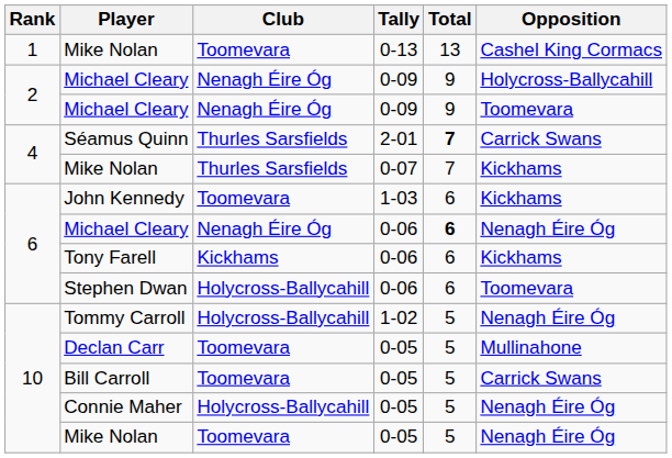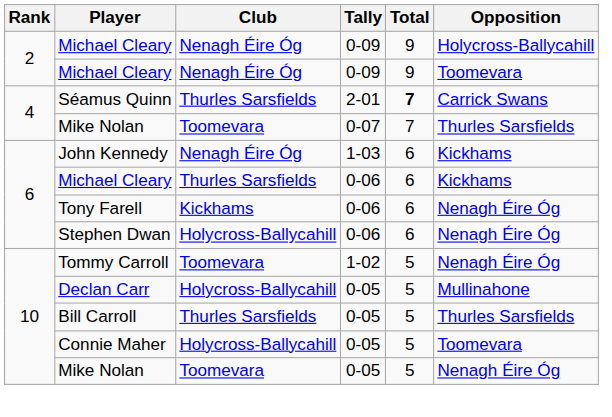 <table class="wikitable">
 <tr>
 <th>Rank</th>
 <th>Player</th>
 <th>Club</th>
 <th>Tally</th>
 <th>Total</th>
 <th>Opposition</th>
-</tr>
-<tr>
-<td rowspan="1" style="text-align:center;">1</td>
-<td>Mike Nolan</td>
-<td><a href='#'>Toomevara</a></td>
-<td align=center>0-13</td>
-<td align=center>13</td>
-<td><a href='#'>Cashel King Cormacs</a></td>
 </tr>
 <tr>
 <td rowspan="2" style="text-align:center;">2</td>
 <td><a href='#'>Michael Cleary</a></td>
 <td><a href='#'>Nenagh Éire Óg</a></td>
 <td align=center>0-09</td>
 <td align=center>9</td>
 <td><a href='#'>Holycross-Ballycahill</a></td>
 </tr>
 <tr>
 <td><a href='#'>Michael Cleary</a></td>
 <td><a href='#'>Nenagh Éire Óg</a></td>
 <td align=center>0-09</td>
 <td align=center>9</td>
 <td><a href='#'>Toomevara</a></td>
 </tr>
 <tr>
 <td rowspan="2" style="text-align:center;">4</td>
 <td>Séamus Quinn</td>
 <td><a href='#'>Thurles Sarsfields</a></td>
 <td align=center>2-01</td>
 <td align=center><strong>7</strong></td>
 <td><a href='#'>Carrick Swans</a></td>
 </tr>
 <tr>
 <td>Mike Nolan</td>
-<td><a href='#'>Thurles Sarsfields</a></td>
+<td><a href='#'>Toomevara</a></td>
 <td align=center>0-07</td>
 <td align=center>7</td>
-<td><a href='#'>Kickhams</a></td>
+<td><a href='#'>Thurles Sarsfields</a></td>
 </tr>
 <tr>
 <td rowspan="4" style="text-align:center;">6</td>
 <td>John Kennedy</td>
-<td><a href='#'>Toomevara</a></td>
+<td><a href='#'>Nenagh Éire Óg</a></td>
 <td align=center>1-03</td>
 <td align=center>6</td>
 <td><a href='#'>Kickhams</a></td>
 </tr>
 <tr>
 <td><a href='#'>Michael Cleary</a></td>
-<td><a href='#'>Nenagh Éire Óg</a></td>
+<td><a href='#'>Thurles Sarsfields</a></td>
 <td align=center>0-06</td>
-<td align=center><strong>6</strong></td>
-<td><a href='#'>Nenagh Éire Óg</a></td>
+<td align=center>6</td>
+<td><a href='#'>Kickhams</a></td>
 </tr>
 <tr>
 <td>Tony Farell</td>
 <td><a href='#'>Kickhams</a></td>
 <td align=center>0-06</td>
 <td align=center>6</td>
-<td><a href='#'>Kickhams</a></td>
+<td><a href='#'>Nenagh Éire Óg</a></td>
 </tr>
 <tr>
 <td>Stephen Dwan</td>
 <td><a href='#'>Holycross-Ballycahill</a></td>
 <td align=center>0-06</td>
 <td align=center>6</td>
-<td><a href='#'>Toomevara</a></td>
+<td><a href='#'>Nenagh Éire Óg</a></td>
 </tr>
 <tr>
 <td rowspan="5" style="text-align:center;">10</td>
 <td>Tommy Carroll</td>
-<td><a href='#'>Holycross-Ballycahill</a></td>
+<td><a href='#'>Toomevara</a></td>
 <td align=center>1-02</td>
 <td align=center>5</td>
 <td><a href='#'>Nenagh Éire Óg</a></td>
 </tr>
 <tr>
 <td><a href='#'>Declan Carr</a></td>
-<td><a href='#'>Toomevara</a></td>
+<td><a href='#'>Holycross-Ballycahill</a></td>
 <td align=center>0-05</td>
 <td align=center>5</td>
 <td><a href='#'>Mullinahone</a></td>
 </tr>
 <tr>
 <td>Bill Carroll</td>
-<td><a href='#'>Toomevara</a></td>
+<td><a href='#'>Thurles Sarsfields</a></td>
 <td align=center>0-05</td>
 <td align=center>5</td>
-<td><a href='#'>Carrick Swans</a></td>
+<td><a href='#'>Thurles Sarsfields</a></td>
 </tr>
 <tr>
 <td>Connie Maher</td>
 <td><a href='#'>Holycross-Ballycahill</a></td>
 <td align=center>0-05</td>
 <td align=center>5</td>
-<td><a href='#'>Nenagh Éire Óg</a></td>
+<td><a href='#'>Toomevara</a></td>
 </tr>
 <tr>
 <td>Mike Nolan</td>
 <td><a href='#'>Toomevara</a></td>
 <td align=center>0-05</td>
 <td align=center>5</td>
 <td><a href='#'>Nenagh Éire Óg</a></td>
 </tr>
 </table>
